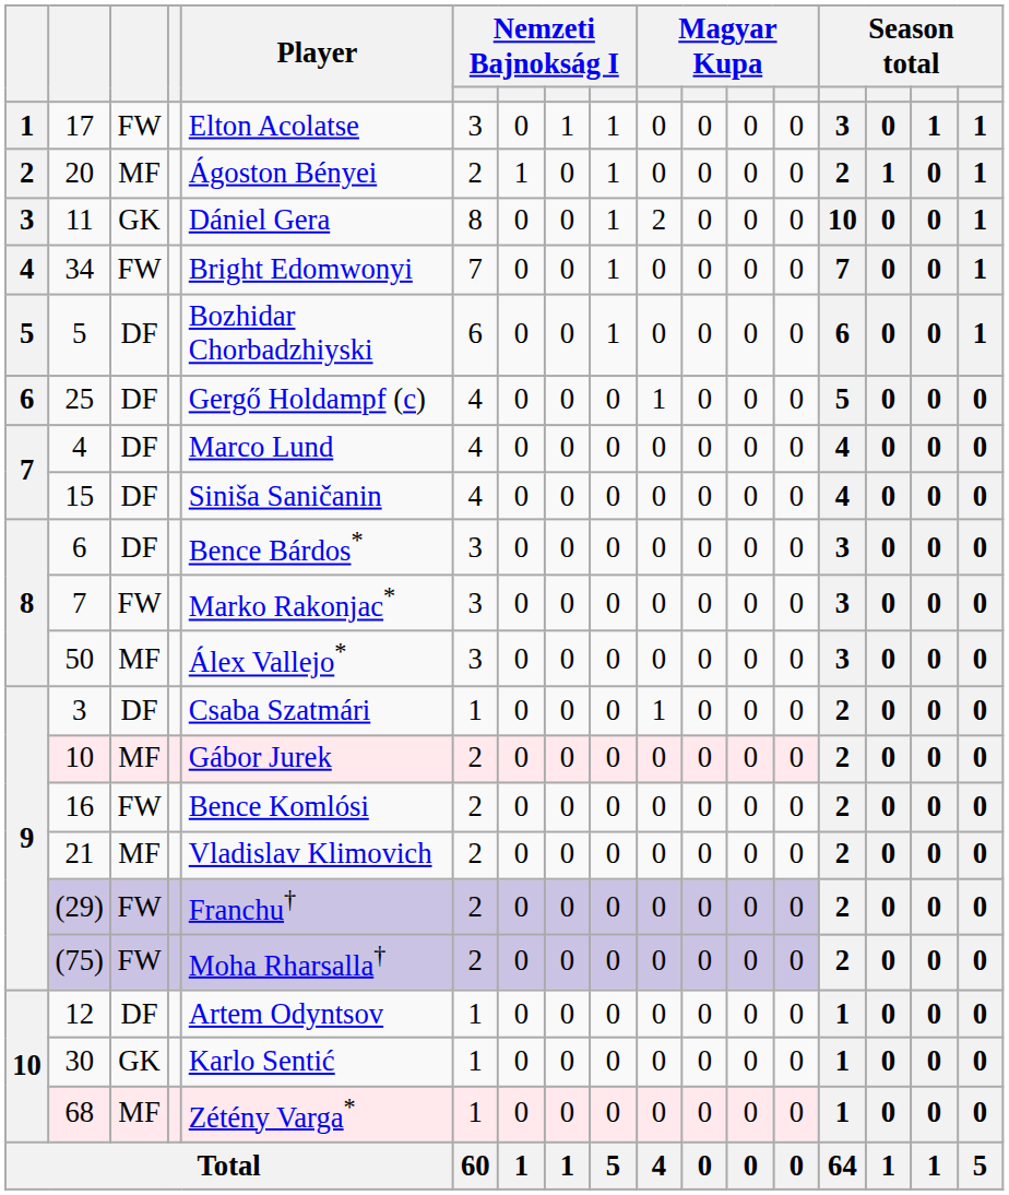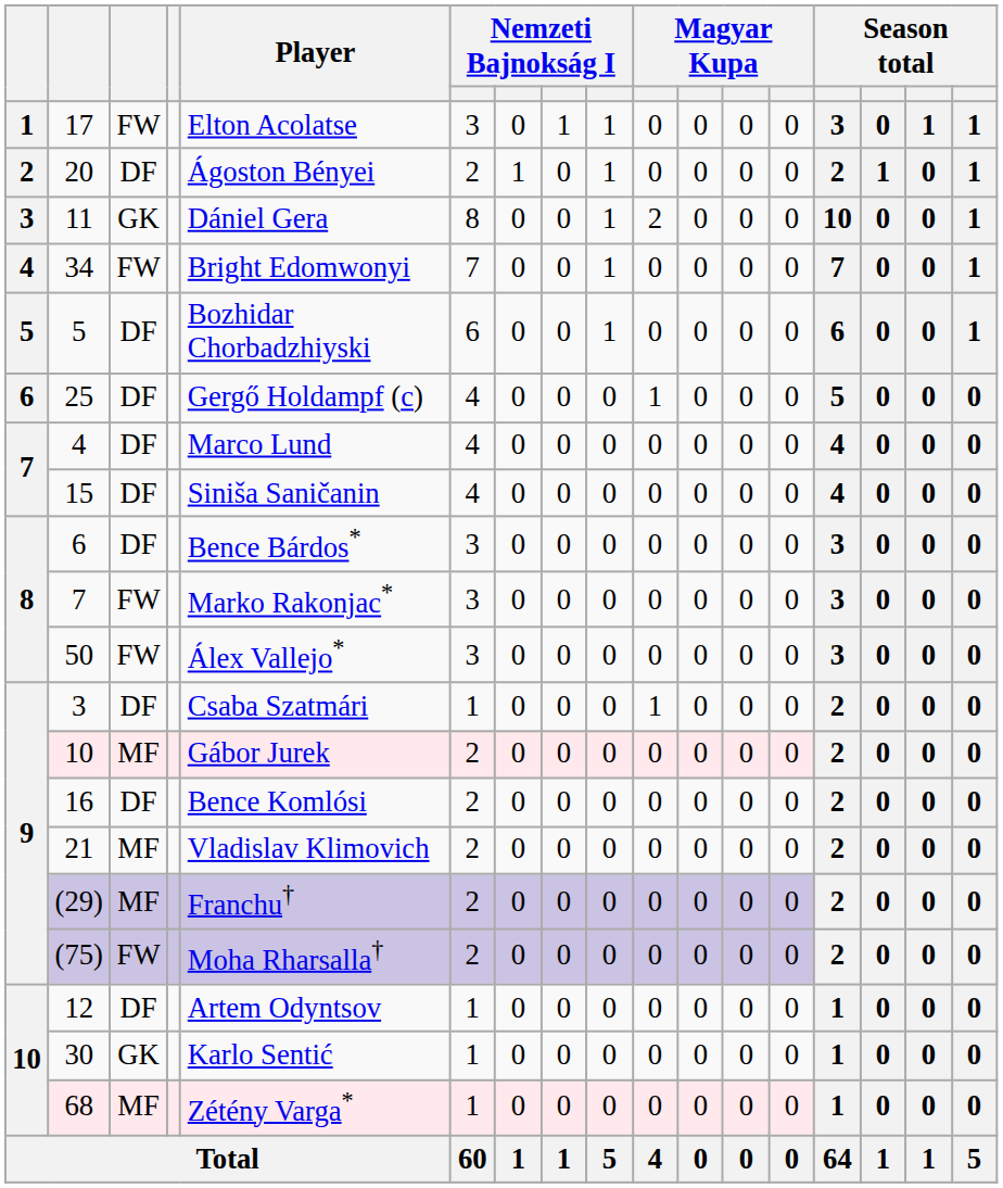 <table class="wikitable sortable sticky-header-multi" style="text-align:center; font-size:85%;">
 <tr>
 <th rowspan="2"></th>
 <th rowspan="2"></th>
 <th rowspan="2"></th>
 <th rowspan="2"></th>
 <th rowspan="2" width="120">Player</th>
 <th colspan="4"><a href='#'>Nemzeti<br>Bajnokság I</a></th>
 <th colspan="4"><a href='#'>Magyar<br>Kupa</a></th>
 <th colspan="4">Season<br>total</th>
 </tr>
 <tr>
 <th width="15" class="unsortable"></th>
 <th width="15" class="unsortable"></th>
 <th width="15" class="unsortable"></th>
 <th width="15" class="unsortable"></th>
 <th width="15" class="unsortable"></th>
 <th width="15" class="unsortable"></th>
 <th width="15" class="unsortable"></th>
 <th width="15" class="unsortable"></th>
 <th width="15" class="unsortable"></th>
 <th width="15" class="unsortable"></th>
 <th width="15" class="unsortable"></th>
 <th width="15" class="unsortable"></th>
 </tr>
 <tr>
 <th rowspan="1">1</th>
 <td>17</td>
 <td>FW</td>
 <td></td>
 <td style="text-align:left;" data-sort-value="Acolatse"><a href='#'>Elton Acolatse</a><br></td>
 <td>3</td>
 <td>0</td>
 <td>1</td>
 <td>1<br></td>
 <td>0</td>
 <td>0</td>
 <td>0</td>
 <td>0<br></td>
 <th>3</th>
 <th>0</th>
 <th>1</th>
 <th>1</th>
 </tr>
 <tr>
 <th rowspan="1">2</th>
 <td>20</td>
-<td>MF</td>
+<td>DF</td>
 <td></td>
 <td style="text-align:left;" data-sort-value="Benyei"><a href='#'>Ágoston Bényei</a><br></td>
 <td>2</td>
 <td>1</td>
 <td>0</td>
 <td>1<br></td>
 <td>0</td>
 <td>0</td>
 <td>0</td>
 <td>0<br></td>
 <th>2</th>
 <th>1</th>
 <th>0</th>
 <th>1</th>
 </tr>
 <tr>
 <th rowspan="1">3</th>
 <td>11</td>
 <td>GK</td>
 <td></td>
 <td style="text-align:left;" data-sort-value="Gera"><a href='#'>Dániel Gera</a><br></td>
 <td>8</td>
 <td>0</td>
 <td>0</td>
 <td>1<br></td>
 <td>2</td>
 <td>0</td>
 <td>0</td>
 <td>0<br></td>
 <th>10</th>
 <th>0</th>
 <th>0</th>
 <th>1</th>
 </tr>
 <tr>
 <th rowspan="1">4</th>
 <td>34</td>
 <td>FW</td>
 <td></td>
 <td style="text-align:left;" data-sort-value="Edomwonyi"><a href='#'>Bright Edomwonyi</a><br></td>
 <td>7</td>
 <td>0</td>
 <td>0</td>
 <td>1<br></td>
 <td>0</td>
 <td>0</td>
 <td>0</td>
 <td>0<br></td>
 <th>7</th>
 <th>0</th>
 <th>0</th>
 <th>1</th>
 </tr>
 <tr>
 <th rowspan="1">5</th>
 <td>5</td>
 <td>DF</td>
 <td></td>
 <td style="text-align:left;" data-sort-value="Chorbadzhiyski"><a href='#'>Bozhidar Chorbadzhiyski</a><br></td>
 <td>6</td>
 <td>0</td>
 <td>0</td>
 <td>1<br></td>
 <td>0</td>
 <td>0</td>
 <td>0</td>
 <td>0<br></td>
 <th>6</th>
 <th>0</th>
 <th>0</th>
 <th>1</th>
 </tr>
 <tr>
 <th rowspan="1">6</th>
 <td>25</td>
 <td>DF</td>
 <td></td>
 <td style="text-align:left;" data-sort-value="Holdampf"><a href='#'>Gergő Holdampf</a> (<a href='#'>c</a>)<br></td>
 <td>4</td>
 <td>0</td>
 <td>0</td>
 <td>0<br></td>
 <td>1</td>
 <td>0</td>
 <td>0</td>
 <td>0<br></td>
 <th>5</th>
 <th>0</th>
 <th>0</th>
 <th>0</th>
 </tr>
 <tr>
 <th rowspan="2">7</th>
 <td>4</td>
 <td>DF</td>
 <td></td>
 <td style="text-align:left;" data-sort-value="Lund"><a href='#'>Marco Lund</a><br></td>
 <td>4</td>
 <td>0</td>
 <td>0</td>
 <td>0<br></td>
 <td>0</td>
 <td>0</td>
 <td>0</td>
 <td>0<br></td>
 <th>4</th>
 <th>0</th>
 <th>0</th>
 <th>0</th>
 </tr>
 <tr>
 <td>15</td>
 <td>DF</td>
 <td></td>
 <td style="text-align:left;" data-sort-value="Sanicanin"><a href='#'>Siniša Saničanin</a><br></td>
 <td>4</td>
 <td>0</td>
 <td>0</td>
 <td>0<br></td>
 <td>0</td>
 <td>0</td>
 <td>0</td>
 <td>0<br></td>
 <th>4</th>
 <th>0</th>
 <th>0</th>
 <th>0</th>
 </tr>
 <tr>
 <th rowspan="3">8</th>
 <td>6</td>
 <td>DF</td>
 <td></td>
 <td style="text-align:left;" data-sort-value="Bardos"><a href='#'>Bence Bárdos</a><sup>*</sup><br></td>
 <td>3</td>
 <td>0</td>
 <td>0</td>
 <td>0<br></td>
 <td>0</td>
 <td>0</td>
 <td>0</td>
 <td>0<br></td>
 <th>3</th>
 <th>0</th>
 <th>0</th>
 <th>0</th>
 </tr>
 <tr>
 <td>7</td>
 <td>FW</td>
 <td></td>
 <td style="text-align:left;" data-sort-value="Rakonjac"><a href='#'>Marko Rakonjac</a><sup>*</sup><br></td>
 <td>3</td>
 <td>0</td>
 <td>0</td>
 <td>0<br></td>
 <td>0</td>
 <td>0</td>
 <td>0</td>
 <td>0<br></td>
 <th>3</th>
 <th>0</th>
 <th>0</th>
 <th>0</th>
 </tr>
 <tr>
 <td>50</td>
-<td>MF</td>
+<td>FW</td>
 <td></td>
 <td style="text-align:left;" data-sort-value="Vallejo"><a href='#'>Álex Vallejo</a><sup>*</sup><br></td>
 <td>3</td>
 <td>0</td>
 <td>0</td>
 <td>0<br></td>
 <td>0</td>
 <td>0</td>
 <td>0</td>
 <td>0<br></td>
 <th>3</th>
 <th>0</th>
 <th>0</th>
 <th>0</th>
 </tr>
 <tr>
 <th rowspan="6">9</th>
 <td>3</td>
 <td>DF</td>
 <td></td>
 <td style="text-align:left;" data-sort-value="Szatmari"><a href='#'>Csaba Szatmári</a><br></td>
 <td>1</td>
 <td>0</td>
 <td>0</td>
 <td>0<br></td>
 <td>1</td>
 <td>0</td>
 <td>0</td>
 <td>0<br></td>
 <th>2</th>
 <th>0</th>
 <th>0</th>
 <th>0</th>
 </tr>
 <tr bgcolor=#ffe9ec>
 <td>10</td>
 <td>MF</td>
 <td></td>
 <td style="text-align:left;" data-sort-value="Jurek"><a href='#'>Gábor Jurek</a><br></td>
 <td>2</td>
 <td>0</td>
 <td>0</td>
 <td>0<br></td>
 <td>0</td>
 <td>0</td>
 <td>0</td>
 <td>0<br></td>
 <th>2</th>
 <th>0</th>
 <th>0</th>
 <th>0</th>
 </tr>
 <tr>
 <td>16</td>
-<td>FW</td>
+<td>DF</td>
 <td></td>
 <td style="text-align:left;" data-sort-value="Komlosi"><a href='#'>Bence Komlósi</a><br></td>
 <td>2</td>
 <td>0</td>
 <td>0</td>
 <td>0<br></td>
 <td>0</td>
 <td>0</td>
 <td>0</td>
 <td>0<br></td>
 <th>2</th>
 <th>0</th>
 <th>0</th>
 <th>0</th>
 </tr>
 <tr>
 <td>21</td>
 <td>MF</td>
 <td></td>
 <td style="text-align:left;" data-sort-value="Klimovich"><a href='#'>Vladislav Klimovich</a><br></td>
 <td>2</td>
 <td>0</td>
 <td>0</td>
 <td>0<br></td>
 <td>0</td>
 <td>0</td>
 <td>0</td>
 <td>0<br></td>
 <th>2</th>
 <th>0</th>
 <th>0</th>
 <th>0</th>
 </tr>
 <tr bgcolor=#CBC3E3>
 <td>(29)</td>
-<td>FW</td>
+<td>MF</td>
 <td></td>
 <td style="text-align:left;" data-sort-value="Franchu"><a href='#'>Franchu</a><sup>†</sup><br></td>
 <td>2</td>
 <td>0</td>
 <td>0</td>
 <td>0<br></td>
 <td>0</td>
 <td>0</td>
 <td>0</td>
 <td>0<br></td>
 <th>2</th>
 <th>0</th>
 <th>0</th>
 <th>0</th>
 </tr>
 <tr bgcolor=#CBC3E3>
 <td>(75)</td>
 <td>FW</td>
 <td></td>
 <td style="text-align:left;" data-sort-value="Rharsalla"><a href='#'>Moha Rharsalla</a><sup>†</sup><br></td>
 <td>2</td>
 <td>0</td>
 <td>0</td>
 <td>0<br></td>
 <td>0</td>
 <td>0</td>
 <td>0</td>
 <td>0<br></td>
 <th>2</th>
 <th>0</th>
 <th>0</th>
 <th>0</th>
 </tr>
 <tr>
 <th rowspan="3">10</th>
 <td>12</td>
 <td>DF</td>
 <td></td>
 <td style="text-align:left;" data-sort-value="Odyntsov"><a href='#'>Artem Odyntsov</a><br></td>
 <td>1</td>
 <td>0</td>
 <td>0</td>
 <td>0<br></td>
 <td>0</td>
 <td>0</td>
 <td>0</td>
 <td>0<br></td>
 <th>1</th>
 <th>0</th>
 <th>0</th>
 <th>0</th>
 </tr>
 <tr>
 <td>30</td>
 <td>GK</td>
 <td></td>
 <td style="text-align:left;" data-sort-value="Sentic"><a href='#'>Karlo Sentić</a><br></td>
 <td>1</td>
 <td>0</td>
 <td>0</td>
 <td>0<br></td>
 <td>0</td>
 <td>0</td>
 <td>0</td>
 <td>0<br></td>
 <th>1</th>
 <th>0</th>
 <th>0</th>
 <th>0</th>
 </tr>
 <tr bgcolor="#ffe9ec">
 <td>68</td>
 <td>MF</td>
 <td></td>
 <td style="text-align:left;" data-sort-value="VargaZ"><a href='#'>Zétény Varga</a><sup>*</sup><br></td>
 <td>1</td>
 <td>0</td>
 <td>0</td>
 <td>0<br></td>
 <td>0</td>
 <td>0</td>
 <td>0</td>
 <td>0<br></td>
 <th>1</th>
 <th>0</th>
 <th>0</th>
 <th>0</th>
 </tr>
 <tr>
 <th colspan="5">Total<br></th>
 <th>60</th>
 <th>1</th>
 <th>1</th>
 <th>5<br></th>
 <th>4</th>
 <th>0</th>
 <th>0</th>
 <th>0<br></th>
 <th>64</th>
 <th>1</th>
 <th>1</th>
 <th>5</th>
 </tr>
 </table>
